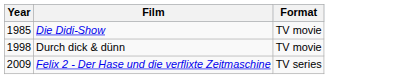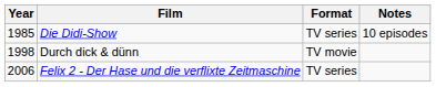 <table class="wikitable" border="1"; collapse: collapse; font-size: 95%;">
 <tr bgcolor="#B0C4DE" align="center">
 <th>Year</th>
 <th>Film</th>
 <th>Format</th>
+<th>Notes</th>
 </tr>
 <tr>
 <td>1985</td>
 <td><em><a href='#'>Die Didi-Show</a></em></td>
-<td>TV movie</td>
+<td>TV series</td>
+<td>10 episodes</td>
 </tr>
 <tr>
 <td>1998</td>
 <td>Durch dick & dünn</td>
 <td>TV movie</td>
+<td></td>
 </tr>
 <tr>
-<td>2009</td>
+<td>2006</td>
 <td><em><a href='#'>Felix 2 - Der Hase und die verflixte Zeitmaschine</a></em></td>
 <td>TV series</td>
+<td></td>
 </tr>
 </table>
